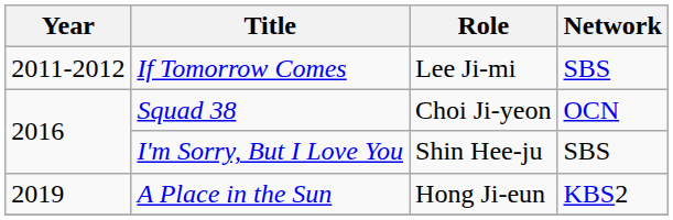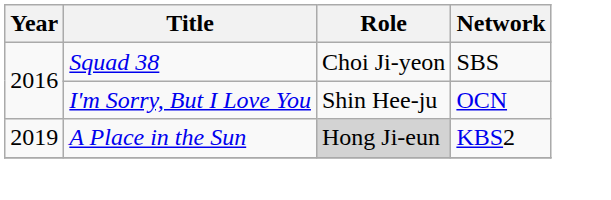 <table class="wikitable">
 <tr>
 <th>Year</th>
 <th>Title</th>
 <th>Role</th>
 <th>Network</th>
 </tr>
 <tr>
-<td>2011-2012</td>
-<td><em><a href='#'>If Tomorrow Comes</a></em></td>
-<td>Lee Ji-mi</td>
-<td><a href='#'>SBS</a></td>
-</tr>
-<tr>
 <td rowspan=2>2016</td>
 <td><em><a href='#'>Squad 38</a></em></td>
 <td>Choi Ji-yeon</td>
-<td><a href='#'>OCN</a></td>
+<td>SBS</td>
 </tr>
 <tr>
 <td><em><a href='#'>I'm Sorry, But I Love You</a></em></td>
 <td>Shin Hee-ju</td>
-<td>SBS</td>
+<td><a href='#'>OCN</a></td>
 </tr>
 <tr>
 <td>2019</td>
 <td><em><a href='#'>A Place in the Sun</a></em></td>
-<td>Hong Ji-eun</td>
+<td style="background: lightgrey;">Hong Ji-eun</td>
 <td><a href='#'>KBS</a>2</td>
 </tr>
 <tr>
 </tr>
 </table>
